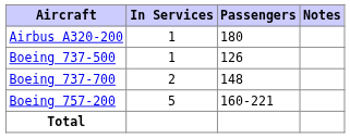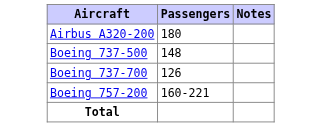 <table class="toccolours" border="1" cellpadding="3" style="border-collapse:collapse;margin:1em auto;">
 <tr bgcolor=#ccccff>
 <th>Aircraft</th>
-<th>In Services</th>
 <th>Passengers</th>
 <th>Notes</th>
 </tr>
 <tr>
 <td><a href='#'>Airbus A320-200</a></td>
-<td align="center">1</td>
 <td>180</td>
 <td></td>
 </tr>
 <tr>
 <td><a href='#'>Boeing 737-500</a></td>
-<td align="center">1</td>
+<td>148</td>
+<td></td>
+</tr>
+<tr>
+<td><a href='#'>Boeing 737-700</a></td>
 <td>126</td>
 <td></td>
 </tr>
 <tr>
-<td><a href='#'>Boeing 737-700</a></td>
-<td align="center">2</td>
-<td>148</td>
-<td></td>
-</tr>
-<tr>
 <td><a href='#'>Boeing 757-200</a></td>
-<td align="center">5</td>
 <td>160-221</td>
 <td></td>
 </tr>
 <tr>
 <td align="center"><strong>Total</strong></td>
 <td></td>
 <td></td>
-<td></td>
 </tr>
 </table>
